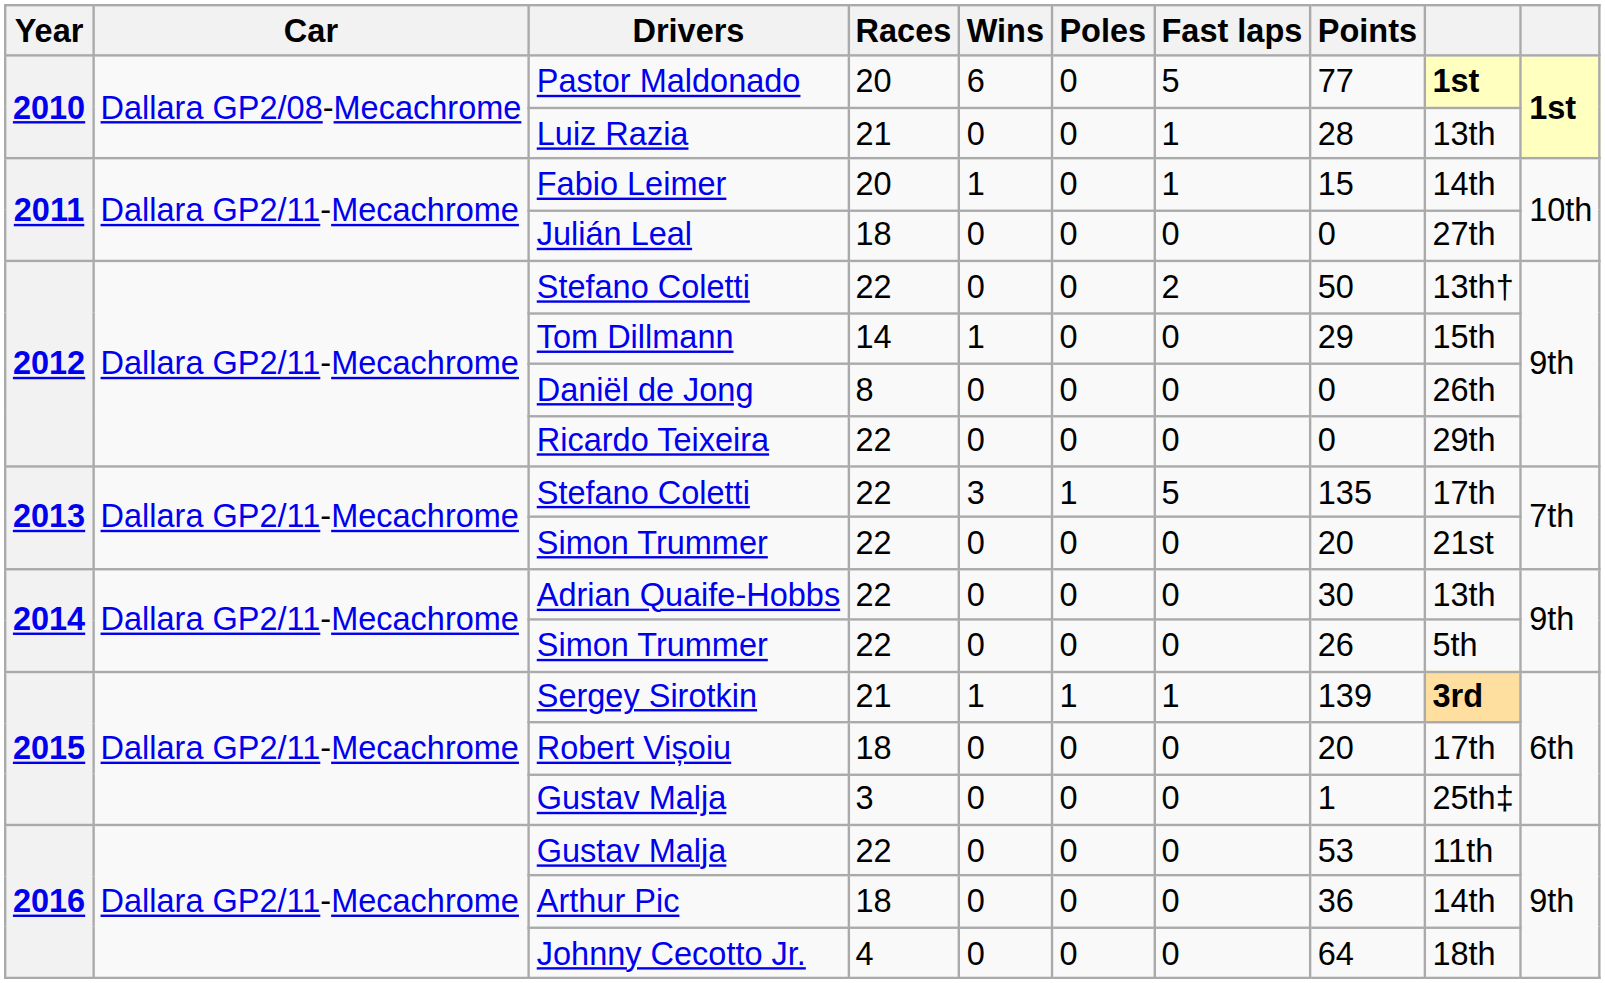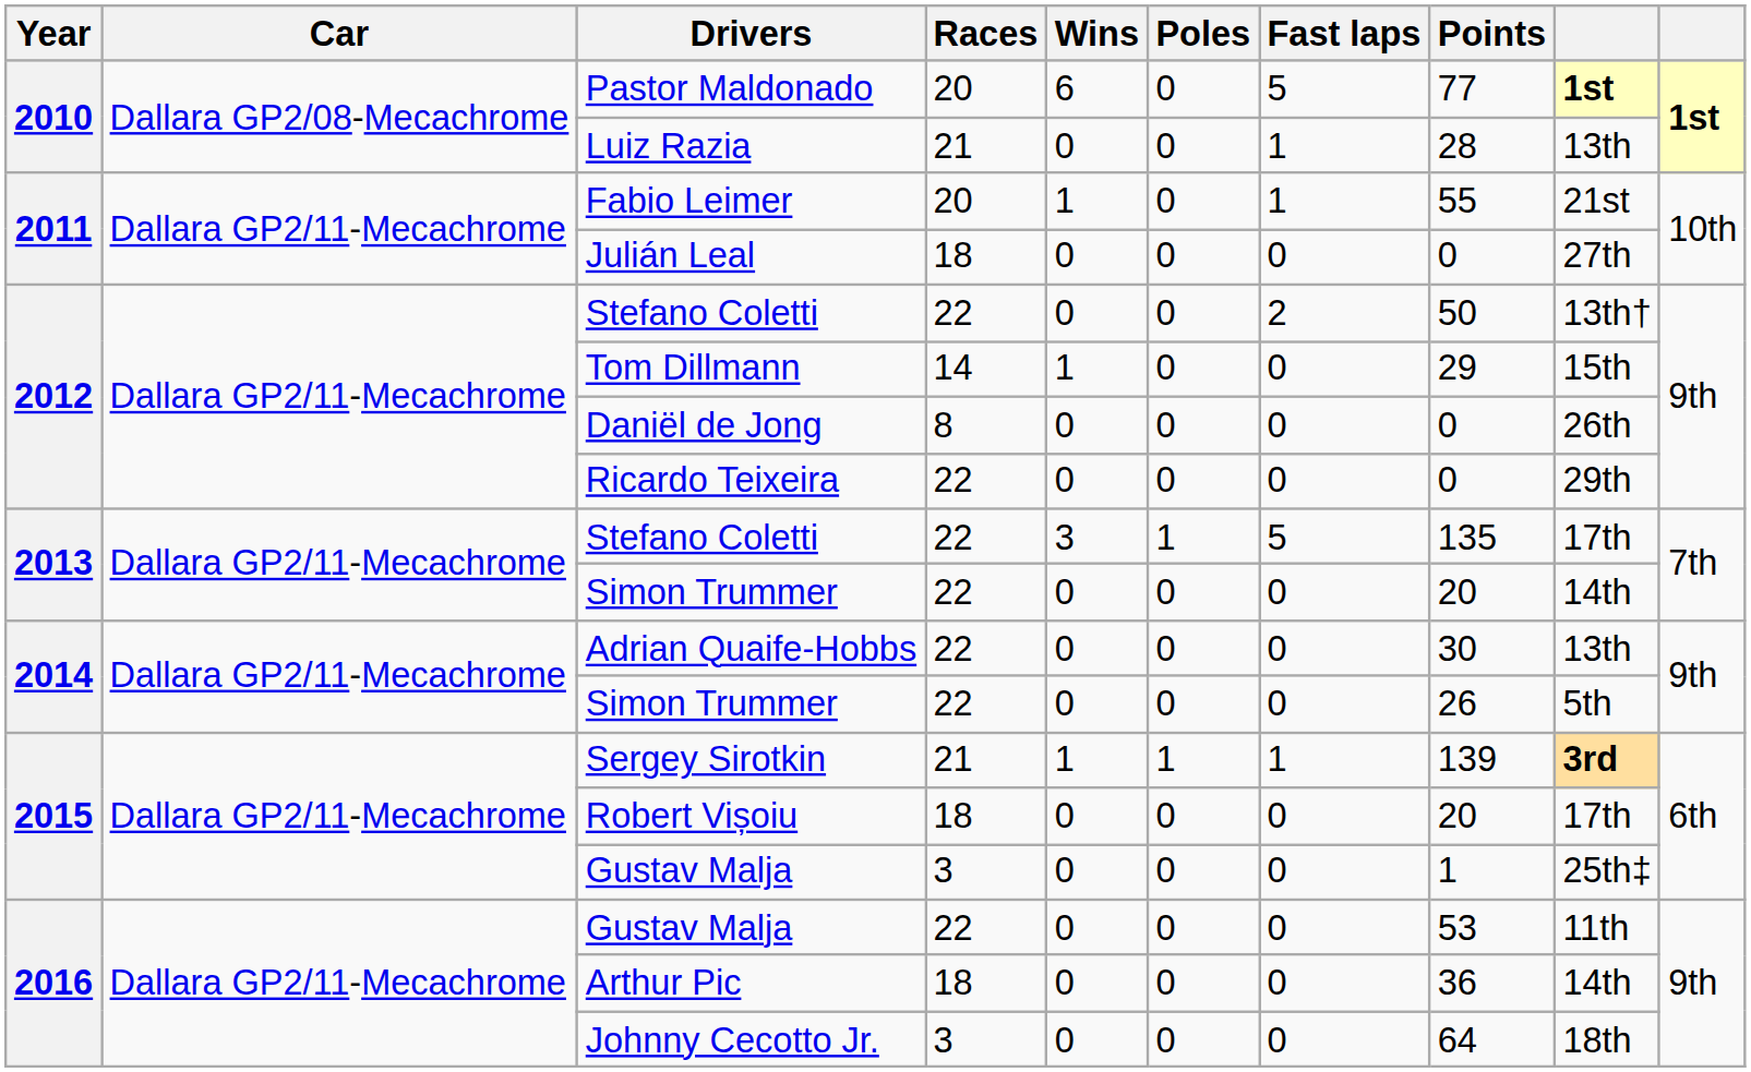 <table class="wikitable" style="font-size:85%">
 <tr>
 <th>Year</th>
 <th>Car</th>
 <th>Drivers</th>
 <th>Races</th>
 <th>Wins</th>
 <th>Poles</th>
 <th>Fast laps</th>
 <th>Points</th>
 <th></th>
 <th></th>
 </tr>
 <tr>
 <th rowspan=2><a href='#'>2010</a></th>
 <td rowspan=2><a href='#'>Dallara GP2/08</a>-<a href='#'>Mecachrome</a></td>
 <td> <a href='#'>Pastor Maldonado</a></td>
 <td>20</td>
 <td>6</td>
 <td>0</td>
 <td>5</td>
 <td>77</td>
 <td bgcolor="#ffffbf"><strong>1st</strong></td>
 <td rowspan=2 bgcolor="#ffffbf"><strong>1st</strong></td>
 </tr>
 <tr>
 <td> <a href='#'>Luiz Razia</a></td>
 <td>21</td>
 <td>0</td>
 <td>0</td>
 <td>1</td>
 <td>28</td>
 <td>13th</td>
 </tr>
 <tr>
 <th rowspan=2><a href='#'>2011</a></th>
 <td rowspan=2><a href='#'>Dallara GP2/11</a>-<a href='#'>Mecachrome</a></td>
 <td> <a href='#'>Fabio Leimer</a></td>
 <td>20</td>
 <td>1</td>
 <td>0</td>
 <td>1</td>
-<td>15</td>
-<td>14th</td>
+<td>55</td>
+<td>21st</td>
 <td rowspan=2>10th</td>
 </tr>
 <tr>
 <td> <a href='#'>Julián Leal</a></td>
 <td>18</td>
 <td>0</td>
 <td>0</td>
 <td>0</td>
 <td>0</td>
 <td>27th</td>
 </tr>
 <tr>
 <th rowspan=4><a href='#'>2012</a></th>
 <td rowspan=4><a href='#'>Dallara GP2/11</a>-<a href='#'>Mecachrome</a></td>
 <td> <a href='#'>Stefano Coletti</a></td>
 <td>22</td>
 <td>0</td>
 <td>0</td>
 <td>2</td>
 <td>50</td>
 <td>13th†</td>
 <td rowspan=4>9th</td>
 </tr>
 <tr>
 <td> <a href='#'>Tom Dillmann</a></td>
 <td>14</td>
 <td>1</td>
 <td>0</td>
 <td>0</td>
 <td>29</td>
 <td>15th</td>
 </tr>
 <tr>
 <td> <a href='#'>Daniël de Jong</a></td>
 <td>8</td>
 <td>0</td>
 <td>0</td>
 <td>0</td>
 <td>0</td>
 <td>26th</td>
 </tr>
 <tr>
 <td> <a href='#'>Ricardo Teixeira</a></td>
 <td>22</td>
 <td>0</td>
 <td>0</td>
 <td>0</td>
 <td>0</td>
 <td>29th</td>
 </tr>
 <tr>
 <th rowspan=2><a href='#'>2013</a></th>
 <td rowspan=2><a href='#'>Dallara GP2/11</a>-<a href='#'>Mecachrome</a></td>
 <td> <a href='#'>Stefano Coletti</a></td>
 <td>22</td>
 <td>3</td>
 <td>1</td>
 <td>5</td>
 <td>135</td>
 <td>17th</td>
 <td rowspan=2>7th</td>
 </tr>
 <tr>
 <td> <a href='#'>Simon Trummer</a></td>
 <td>22</td>
 <td>0</td>
 <td>0</td>
 <td>0</td>
 <td>20</td>
-<td>21st</td>
+<td>14th</td>
 </tr>
 <tr>
 <th rowspan=2><a href='#'>2014</a></th>
 <td rowspan=2><a href='#'>Dallara GP2/11</a>-<a href='#'>Mecachrome</a></td>
 <td> <a href='#'>Adrian Quaife-Hobbs</a></td>
 <td>22</td>
 <td>0</td>
 <td>0</td>
 <td>0</td>
 <td>30</td>
 <td>13th</td>
 <td rowspan=2>9th</td>
 </tr>
 <tr>
 <td> <a href='#'>Simon Trummer</a></td>
 <td>22</td>
 <td>0</td>
 <td>0</td>
 <td>0</td>
 <td>26</td>
 <td>5th</td>
 </tr>
 <tr>
 <th rowspan=3><a href='#'>2015</a></th>
 <td rowspan=3><a href='#'>Dallara GP2/11</a>-<a href='#'>Mecachrome</a></td>
 <td> <a href='#'>Sergey Sirotkin</a></td>
 <td>21</td>
 <td>1</td>
 <td>1</td>
 <td>1</td>
 <td>139</td>
 <td bgcolor="#FFDF9F"><strong>3rd</strong></td>
 <td rowspan=3>6th</td>
 </tr>
 <tr>
 <td> <a href='#'>Robert Vișoiu</a></td>
 <td>18</td>
 <td>0</td>
 <td>0</td>
 <td>0</td>
 <td>20</td>
 <td>17th</td>
 </tr>
 <tr>
 <td> <a href='#'>Gustav Malja</a></td>
 <td>3</td>
 <td>0</td>
 <td>0</td>
 <td>0</td>
 <td>1</td>
 <td>25th‡</td>
 </tr>
 <tr>
 <th rowspan=3><a href='#'>2016</a></th>
 <td rowspan=3><a href='#'>Dallara GP2/11</a>-<a href='#'>Mecachrome</a></td>
 <td> <a href='#'>Gustav Malja</a></td>
 <td>22</td>
 <td>0</td>
 <td>0</td>
 <td>0</td>
 <td>53</td>
 <td>11th</td>
 <td rowspan=3>9th</td>
 </tr>
 <tr>
 <td> <a href='#'>Arthur Pic</a></td>
 <td>18</td>
 <td>0</td>
 <td>0</td>
 <td>0</td>
 <td>36</td>
 <td>14th</td>
 </tr>
 <tr>
 <td> <a href='#'>Johnny Cecotto Jr.</a></td>
-<td>4</td>
+<td>3</td>
 <td>0</td>
 <td>0</td>
 <td>0</td>
 <td>64</td>
 <td>18th</td>
 </tr>
 </table>
